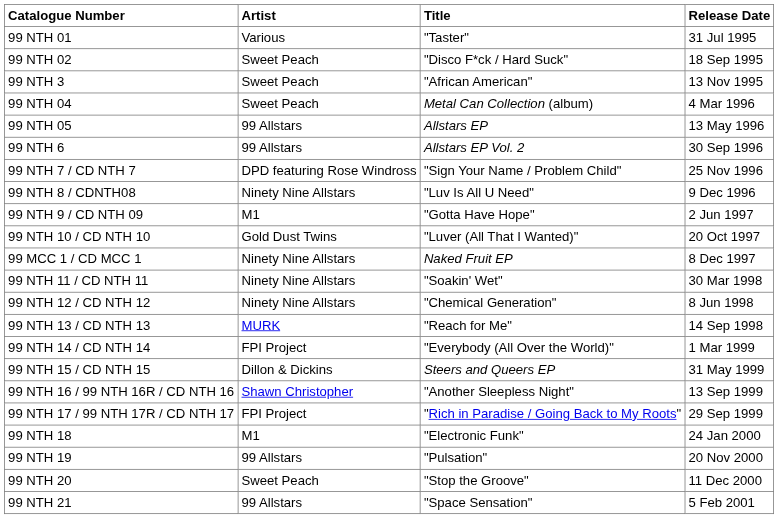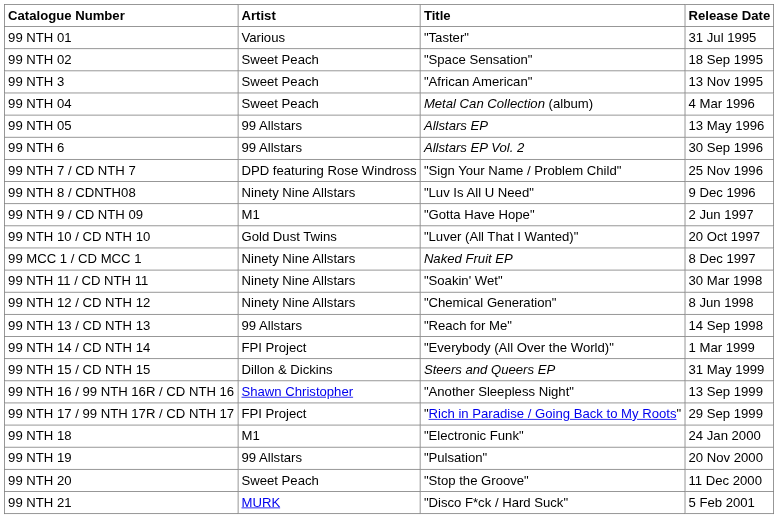 <table border=1 cellspacing=0 cellpadding=4 style="border-collapse: collapse">
 <tr>
 <td><strong>Catalogue Number</strong></td>
 <td><strong>Artist</strong></td>
 <td><strong>Title</strong></td>
 <td><strong>Release Date</strong></td>
 </tr>
 <tr>
 <td>99 NTH 01</td>
 <td>Various</td>
 <td>"Taster"</td>
 <td>31 Jul 1995</td>
 </tr>
 <tr>
 <td>99 NTH 02</td>
 <td>Sweet Peach</td>
-<td>"Disco F*ck / Hard Suck"</td>
+<td>"Space Sensation"</td>
 <td>18 Sep 1995</td>
 </tr>
 <tr>
 <td>99 NTH 3</td>
 <td>Sweet Peach</td>
 <td>"African American"</td>
 <td>13 Nov 1995</td>
 </tr>
 <tr>
 <td>99 NTH 04</td>
 <td>Sweet Peach</td>
 <td><em>Metal Can Collection</em> (album)</td>
 <td>4 Mar 1996</td>
 </tr>
 <tr>
 <td>99 NTH 05</td>
 <td>99 Allstars</td>
 <td><em>Allstars EP</em></td>
 <td>13 May 1996</td>
 </tr>
 <tr>
 <td>99 NTH 6</td>
 <td>99 Allstars</td>
 <td><em>Allstars EP Vol. 2</em></td>
 <td>30 Sep 1996</td>
 </tr>
 <tr>
 <td>99 NTH 7 / CD NTH 7</td>
 <td>DPD featuring Rose Windross</td>
 <td>"Sign Your Name / Problem Child"</td>
 <td>25 Nov 1996</td>
 </tr>
 <tr>
 <td>99 NTH 8 / CDNTH08</td>
 <td>Ninety Nine Allstars</td>
 <td>"Luv Is All U Need"</td>
 <td>9 Dec 1996</td>
 </tr>
 <tr>
 <td>99 NTH 9 / CD NTH 09</td>
 <td>M1</td>
 <td>"Gotta Have Hope"</td>
 <td>2 Jun 1997</td>
 </tr>
 <tr>
 <td>99 NTH 10 / CD NTH 10</td>
 <td>Gold Dust Twins</td>
 <td>"Luver (All That I Wanted)"</td>
 <td>20 Oct 1997</td>
 </tr>
 <tr>
 <td>99 MCC 1 / CD MCC 1</td>
 <td>Ninety Nine Allstars</td>
 <td><em>Naked Fruit EP</em></td>
 <td>8 Dec 1997</td>
 </tr>
 <tr>
 <td>99 NTH 11 / CD NTH 11</td>
 <td>Ninety Nine Allstars</td>
 <td>"Soakin' Wet"</td>
 <td>30 Mar 1998</td>
 </tr>
 <tr>
 <td>99 NTH 12 / CD NTH 12</td>
 <td>Ninety Nine Allstars</td>
 <td>"Chemical Generation"</td>
 <td>8 Jun 1998</td>
 </tr>
 <tr>
 <td>99 NTH 13 / CD NTH 13</td>
-<td><a href='#'>MURK</a></td>
+<td>99 Allstars</td>
 <td>"Reach for Me"</td>
 <td>14 Sep 1998</td>
 </tr>
 <tr>
 <td>99 NTH 14 / CD NTH 14</td>
 <td>FPI Project</td>
 <td>"Everybody (All Over the World)"</td>
 <td>1 Mar 1999</td>
 </tr>
 <tr>
 <td>99 NTH 15 / CD NTH 15</td>
 <td>Dillon & Dickins</td>
 <td><em>Steers and Queers EP</em></td>
 <td>31 May 1999</td>
 </tr>
 <tr>
 <td>99 NTH 16 / 99 NTH 16R / CD NTH 16</td>
 <td><a href='#'>Shawn Christopher</a></td>
 <td>"Another Sleepless Night"</td>
 <td>13 Sep 1999</td>
 </tr>
 <tr>
 <td>99 NTH 17 / 99 NTH 17R / CD NTH 17</td>
 <td>FPI Project</td>
 <td>"<a href='#'>Rich in Paradise / Going Back to My Roots</a>"</td>
 <td>29 Sep 1999</td>
 </tr>
 <tr>
 <td>99 NTH 18</td>
 <td>M1</td>
 <td>"Electronic Funk"</td>
 <td>24 Jan 2000</td>
 </tr>
 <tr>
 <td>99 NTH 19</td>
 <td>99 Allstars</td>
 <td>"Pulsation"</td>
 <td>20 Nov 2000</td>
 </tr>
 <tr>
 <td>99 NTH 20</td>
 <td>Sweet Peach</td>
 <td>"Stop the Groove"</td>
 <td>11 Dec 2000</td>
 </tr>
 <tr>
 <td>99 NTH 21</td>
-<td>99 Allstars</td>
-<td>"Space Sensation"</td>
+<td><a href='#'>MURK</a></td>
+<td>"Disco F*ck / Hard Suck"</td>
 <td>5 Feb 2001</td>
 </tr>
 </table>
